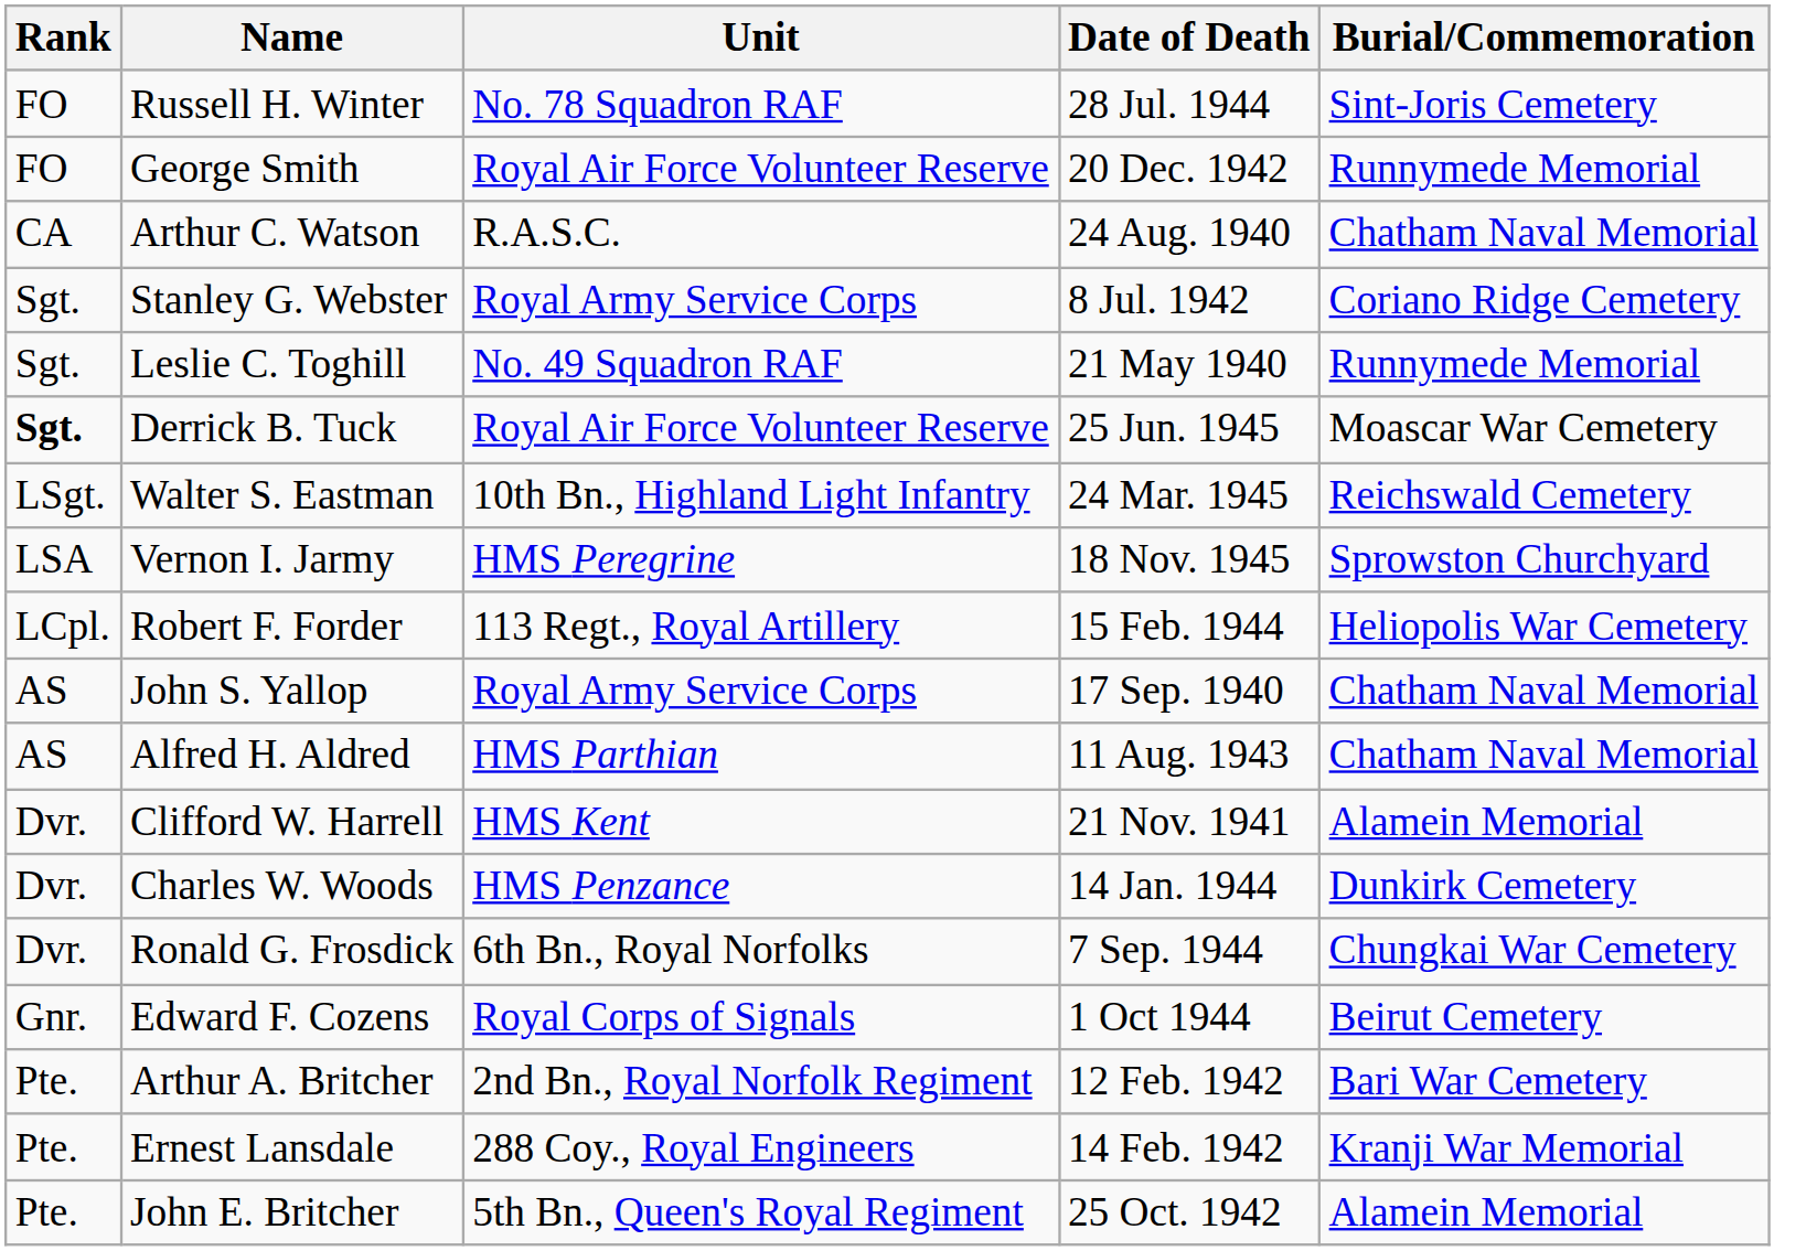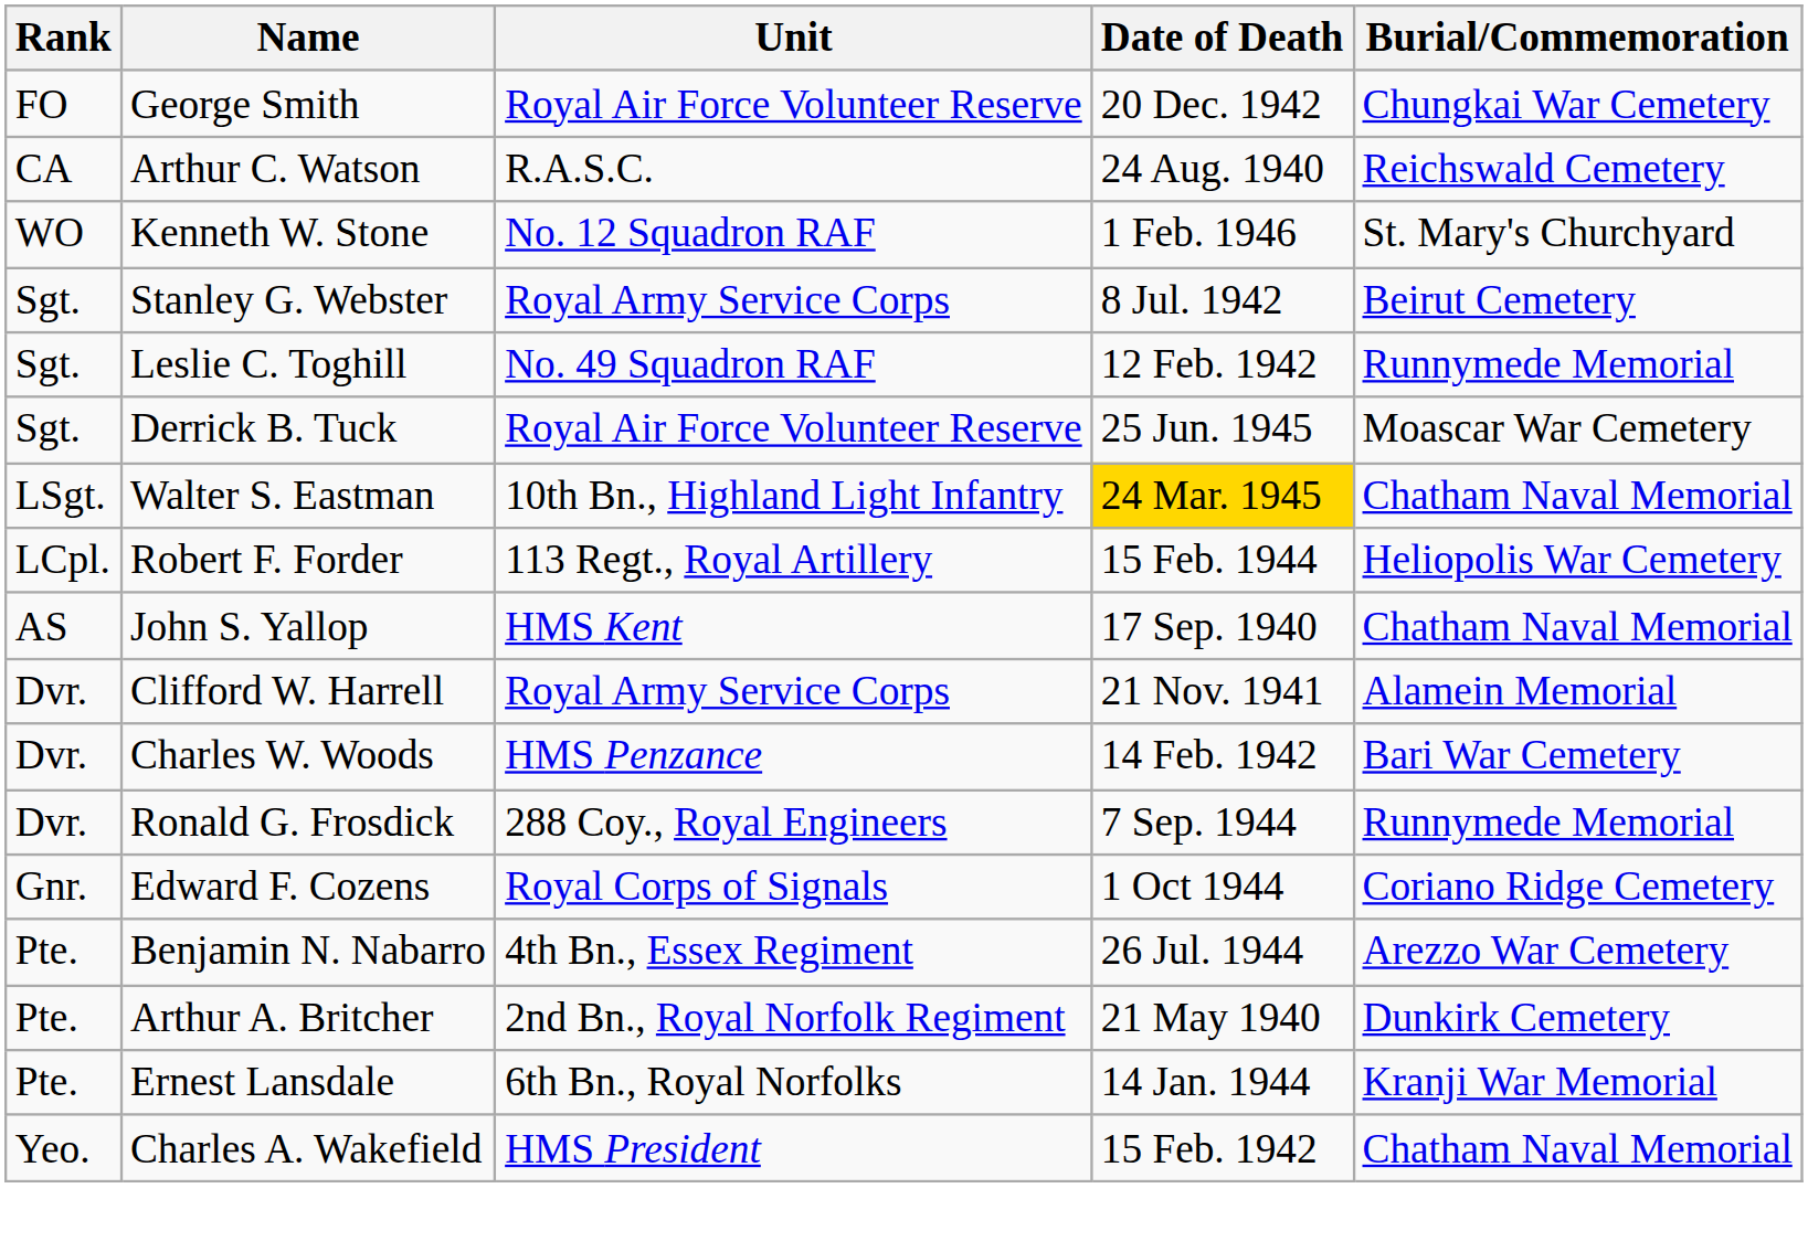 <table class="wikitable">
 <tr>
 <th>Rank</th>
 <th>Name</th>
 <th>Unit</th>
 <th>Date of Death</th>
 <th>Burial/Commemoration</th>
 </tr>
 <tr>
 <td>FO</td>
-<td>Russell H. Winter</td>
-<td><a href='#'>No. 78 Squadron RAF</a></td>
-<td>28 Jul. 1944</td>
-<td><a href='#'>Sint-Joris Cemetery</a></td>
-</tr>
-<tr>
-<td>FO</td>
 <td>George Smith</td>
 <td><a href='#'>Royal Air Force Volunteer Reserve</a></td>
 <td>20 Dec. 1942</td>
-<td><a href='#'>Runnymede Memorial</a></td>
+<td><a href='#'>Chungkai War Cemetery</a></td>
 </tr>
 <tr>
 <td>CA</td>
 <td>Arthur C. Watson</td>
 <td>R.A.S.C.</td>
 <td>24 Aug. 1940</td>
-<td><a href='#'>Chatham Naval Memorial</a></td>
+<td><a href='#'>Reichswald Cemetery</a></td>
+</tr>
+<tr>
+<td>WO</td>
+<td>Kenneth W. Stone</td>
+<td><a href='#'>No. 12 Squadron RAF</a></td>
+<td>1 Feb. 1946</td>
+<td>St. Mary's Churchyard</td>
 </tr>
 <tr>
 <td>Sgt.</td>
 <td>Stanley G. Webster</td>
 <td><a href='#'>Royal Army Service Corps</a></td>
 <td>8 Jul. 1942</td>
-<td><a href='#'>Coriano Ridge Cemetery</a></td>
+<td><a href='#'>Beirut Cemetery</a></td>
 </tr>
 <tr>
 <td>Sgt.</td>
 <td>Leslie C. Toghill</td>
 <td><a href='#'>No. 49 Squadron RAF</a></td>
-<td>21 May 1940</td>
+<td>12 Feb. 1942</td>
 <td><a href='#'>Runnymede Memorial</a></td>
 </tr>
 <tr>
-<td><strong>Sgt.</strong></td>
+<td>Sgt.</td>
 <td>Derrick B. Tuck</td>
 <td><a href='#'>Royal Air Force Volunteer Reserve</a></td>
 <td>25 Jun. 1945</td>
 <td>Moascar War Cemetery</td>
 </tr>
 <tr>
 <td>LSgt.</td>
 <td>Walter S. Eastman</td>
 <td>10th Bn., <a href='#'>Highland Light Infantry</a></td>
-<td>24 Mar. 1945</td>
-<td><a href='#'>Reichswald Cemetery</a></td>
-</tr>
-<tr>
-<td>LSA</td>
-<td>Vernon I. Jarmy</td>
-<td><a href='#'>HMS <em>Peregrine</em></a></td>
-<td>18 Nov. 1945</td>
-<td><a href='#'>Sprowston Churchyard</a></td>
+<td style="background: gold;">24 Mar. 1945</td>
+<td><a href='#'>Chatham Naval Memorial</a></td>
 </tr>
 <tr>
 <td>LCpl.</td>
 <td>Robert F. Forder</td>
 <td>113 Regt., <a href='#'>Royal Artillery</a></td>
 <td>15 Feb. 1944</td>
 <td><a href='#'>Heliopolis War Cemetery</a></td>
 </tr>
 <tr>
 <td>AS</td>
 <td>John S. Yallop</td>
-<td><a href='#'>Royal Army Service Corps</a></td>
+<td><a href='#'>HMS <em>Kent</em></a></td>
 <td>17 Sep. 1940</td>
-<td><a href='#'>Chatham Naval Memorial</a></td>
-</tr>
-<tr>
-<td>AS</td>
-<td>Alfred H. Aldred</td>
-<td><a href='#'>HMS <em>Parthian</em></a></td>
-<td>11 Aug. 1943</td>
 <td><a href='#'>Chatham Naval Memorial</a></td>
 </tr>
 <tr>
 <td>Dvr.</td>
 <td>Clifford W. Harrell</td>
-<td><a href='#'>HMS <em>Kent</em></a></td>
+<td><a href='#'>Royal Army Service Corps</a></td>
 <td>21 Nov. 1941</td>
 <td><a href='#'>Alamein Memorial</a></td>
 </tr>
 <tr>
 <td>Dvr.</td>
 <td>Charles W. Woods</td>
 <td><a href='#'>HMS <em>Penzance</em></a></td>
-<td>14 Jan. 1944</td>
-<td><a href='#'>Dunkirk Cemetery</a></td>
+<td>14 Feb. 1942</td>
+<td><a href='#'>Bari War Cemetery</a></td>
 </tr>
 <tr>
 <td>Dvr.</td>
 <td>Ronald G. Frosdick</td>
-<td>6th Bn., Royal Norfolks</td>
+<td>288 Coy., <a href='#'>Royal Engineers</a></td>
 <td>7 Sep. 1944</td>
-<td><a href='#'>Chungkai War Cemetery</a></td>
+<td><a href='#'>Runnymede Memorial</a></td>
 </tr>
 <tr>
 <td>Gnr.</td>
 <td>Edward F. Cozens</td>
 <td><a href='#'>Royal Corps of Signals</a></td>
 <td>1 Oct 1944</td>
-<td><a href='#'>Beirut Cemetery</a></td>
+<td><a href='#'>Coriano Ridge Cemetery</a></td>
+</tr>
+<tr>
+<td>Pte.</td>
+<td>Benjamin N. Nabarro</td>
+<td>4th Bn., <a href='#'>Essex Regiment</a></td>
+<td>26 Jul. 1944</td>
+<td><a href='#'>Arezzo War Cemetery</a></td>
 </tr>
 <tr>
 <td>Pte.</td>
 <td>Arthur A. Britcher</td>
 <td>2nd Bn., <a href='#'>Royal Norfolk Regiment</a></td>
-<td>12 Feb. 1942</td>
-<td><a href='#'>Bari War Cemetery</a></td>
+<td>21 May 1940</td>
+<td><a href='#'>Dunkirk Cemetery</a></td>
 </tr>
 <tr>
 <td>Pte.</td>
 <td>Ernest Lansdale</td>
-<td>288 Coy., <a href='#'>Royal Engineers</a></td>
-<td>14 Feb. 1942</td>
+<td>6th Bn., Royal Norfolks</td>
+<td>14 Jan. 1944</td>
 <td><a href='#'>Kranji War Memorial</a></td>
 </tr>
 <tr>
-<td>Pte.</td>
-<td>John E. Britcher</td>
-<td>5th Bn., <a href='#'>Queen's Royal Regiment</a></td>
-<td>25 Oct. 1942</td>
-<td><a href='#'>Alamein Memorial</a></td>
+<td>Yeo.</td>
+<td>Charles A. Wakefield</td>
+<td><a href='#'>HMS <em>President</em></a></td>
+<td>15 Feb. 1942</td>
+<td><a href='#'>Chatham Naval Memorial</a></td>
 </tr>
 </table>
